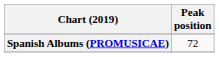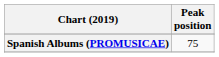 <table class="wikitable sortable plainrowheaders" style="text-align:center">
 <tr>
 <th scope="col">Chart (2019)</th>
 <th scope="col">Peak<br>position</th>
 </tr>
 <tr>
 </tr>
 <tr>
 </tr>
 <tr>
 </tr>
 <tr>
 </tr>
 <tr>
 </tr>
 <tr>
 </tr>
 <tr>
 </tr>
 <tr>
 </tr>
 <tr>
 <th scope="row">Spanish Albums (<a href='#'>PROMUSICAE</a>)</th>
-<td>72</td>
+<td>75</td>
 </tr>
 <tr>
 </tr>
 <tr>
 </tr>
 </table>
